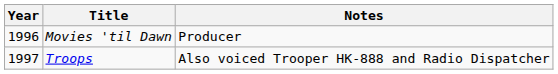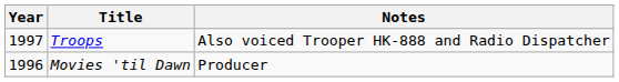 <table class="wikitable sortable">
 <tr>
 <th>Year</th>
 <th>Title</th>
 <th>Notes</th>
 </tr>
 <tr>
+<td>1997</td>
+<td><em><a href='#'>Troops</a></em></td>
+<td>Also voiced Trooper HK-888 and Radio Dispatcher</td>
+</tr>
+<tr>
 <td>1996</td>
 <td><em>Movies 'til Dawn</em></td>
 <td>Producer</td>
 </tr>
-<tr>
-<td>1997</td>
-<td><em><a href='#'>Troops</a></em></td>
-<td>Also voiced Trooper HK-888 and Radio Dispatcher</td>
-</tr>
 </table>
